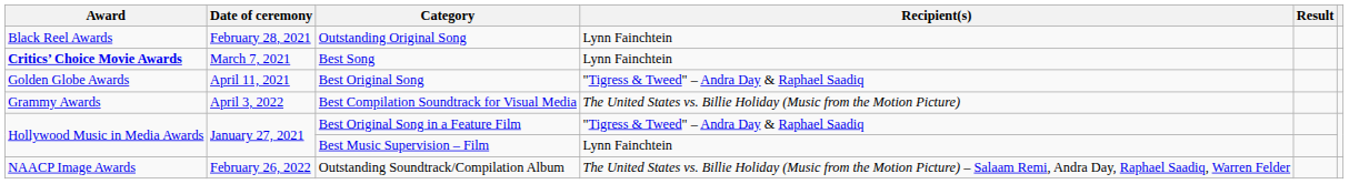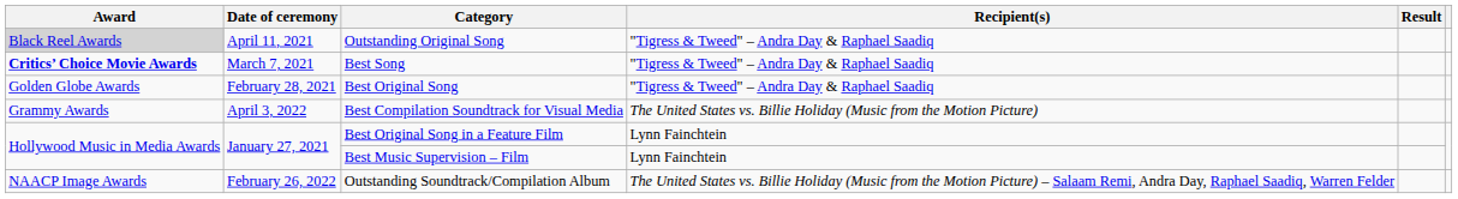 <table class="wikitable plainrowheaders sortable">
 <tr>
 <th scope="col">Award</th>
 <th scope="col">Date of ceremony</th>
 <th scope="col">Category</th>
 <th scope="col">Recipient(s)</th>
 <th scope="col">Result</th>
 <th scope="col" class="unsortable"></th>
 </tr>
 <tr>
-<td><a href='#'>Black Reel Awards</a></td>
-<td><a href='#'>February 28, 2021</a></td>
+<td style="background: lightgrey;"><a href='#'>Black Reel Awards</a></td>
+<td><a href='#'>April 11, 2021</a></td>
 <td><a href='#'>Outstanding Original Song</a></td>
-<td>Lynn Fainchtein</td>
+<td>"<a href='#'>Tigress & Tweed</a>" – <a href='#'>Andra Day</a> & <a href='#'>Raphael Saadiq</a></td>
 <td></td>
 <td align="center"></td>
 </tr>
 <tr>
 <td><strong><a href='#'>Critics’ Choice Movie Awards</a></strong></td>
 <td><a href='#'>March 7, 2021</a></td>
 <td><a href='#'>Best Song</a></td>
-<td>Lynn Fainchtein</td>
+<td>"<a href='#'>Tigress & Tweed</a>" – <a href='#'>Andra Day</a> & <a href='#'>Raphael Saadiq</a></td>
 <td></td>
 <td align="center"></td>
 </tr>
 <tr>
 <td><a href='#'>Golden Globe Awards</a></td>
-<td><a href='#'>April 11, 2021</a></td>
+<td><a href='#'>February 28, 2021</a></td>
 <td><a href='#'>Best Original Song</a></td>
 <td>"<a href='#'>Tigress & Tweed</a>" – <a href='#'>Andra Day</a> & <a href='#'>Raphael Saadiq</a></td>
 <td></td>
 <td align="center"></td>
 </tr>
 <tr>
 <td><a href='#'>Grammy Awards</a></td>
 <td><a href='#'>April 3, 2022</a></td>
 <td><a href='#'>Best Compilation Soundtrack for Visual Media</a></td>
 <td><em>The United States vs. Billie Holiday (Music from the Motion Picture)</em></td>
 <td></td>
 <td align="center"></td>
 </tr>
 <tr>
 <td rowspan="2"><a href='#'>Hollywood Music in Media Awards</a></td>
 <td rowspan="2"><a href='#'>January 27, 2021</a></td>
 <td><a href='#'>Best Original Song in a Feature Film</a></td>
-<td>"<a href='#'>Tigress & Tweed</a>" – <a href='#'>Andra Day</a> & <a href='#'>Raphael Saadiq</a></td>
+<td>Lynn Fainchtein</td>
 <td></td>
 <td rowspan="2" align="center"></td>
 </tr>
 <tr>
 <td><a href='#'>Best Music Supervision – Film</a></td>
 <td>Lynn Fainchtein</td>
 <td></td>
 </tr>
 <tr>
 <td><a href='#'>NAACP Image Awards</a></td>
 <td><a href='#'>February 26, 2022</a></td>
 <td>Outstanding Soundtrack/Compilation Album</td>
 <td><em>The United States vs. Billie Holiday (Music from the Motion Picture)</em> – <a href='#'>Salaam Remi</a>, Andra Day, <a href='#'>Raphael Saadiq</a>, <a href='#'>Warren Felder</a></td>
 <td></td>
 <td align="center"></td>
 </tr>
 </table>
